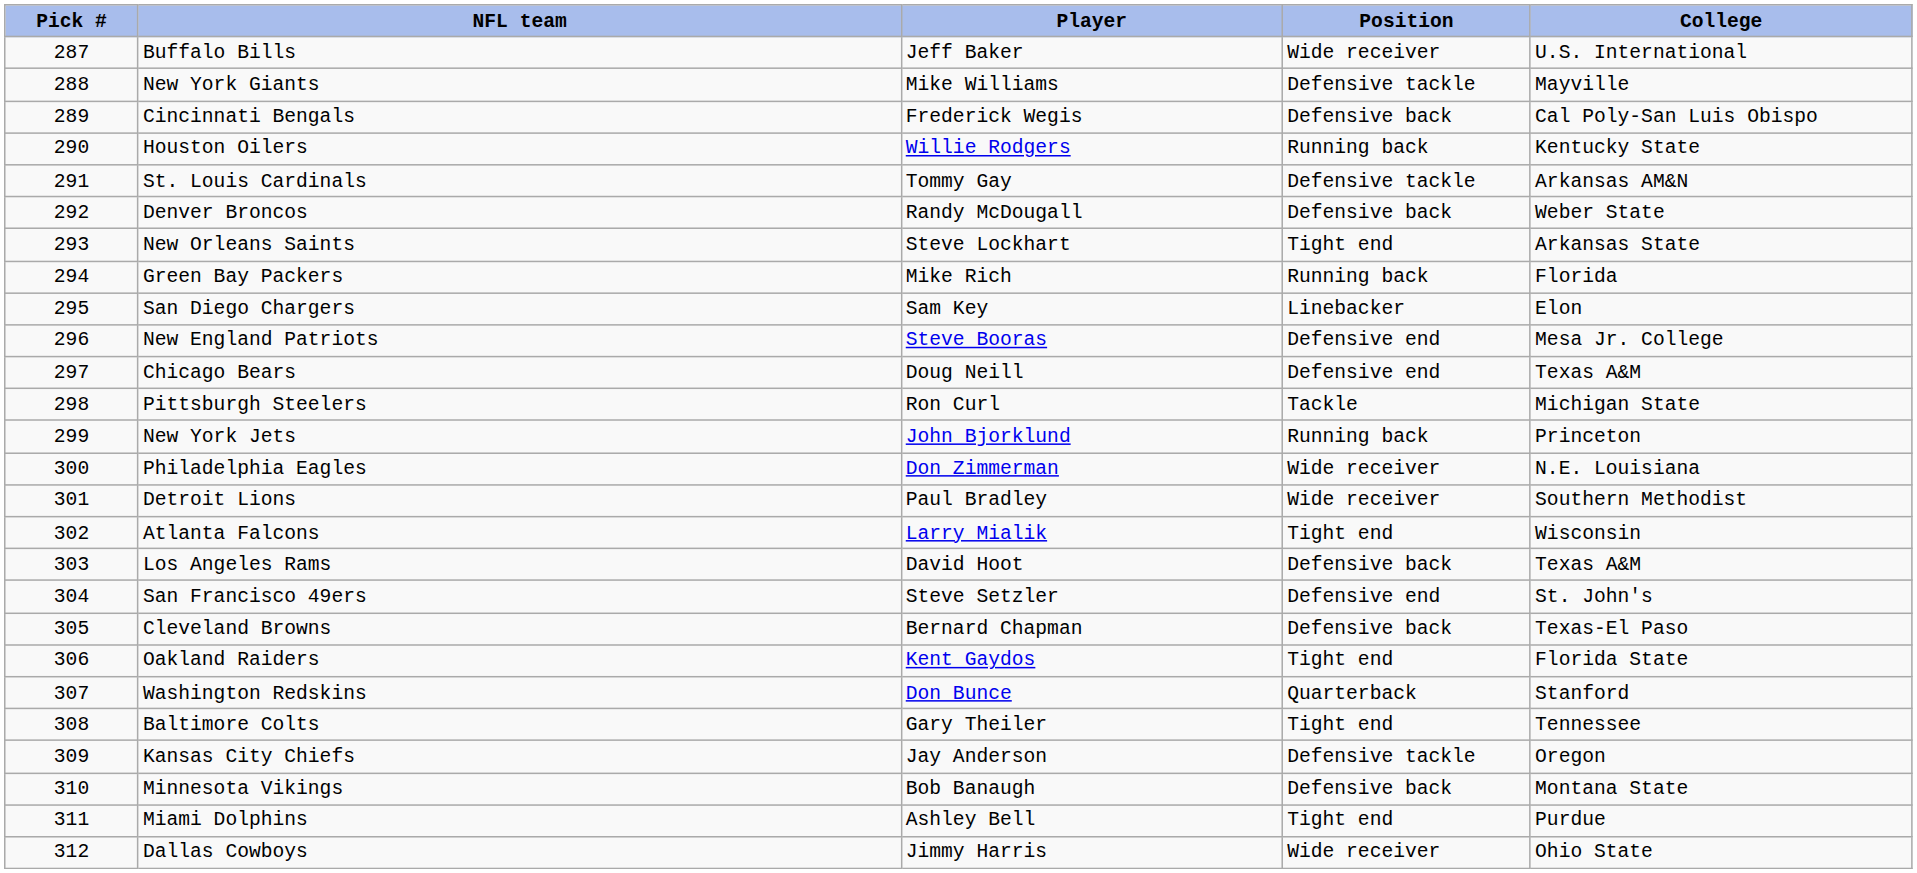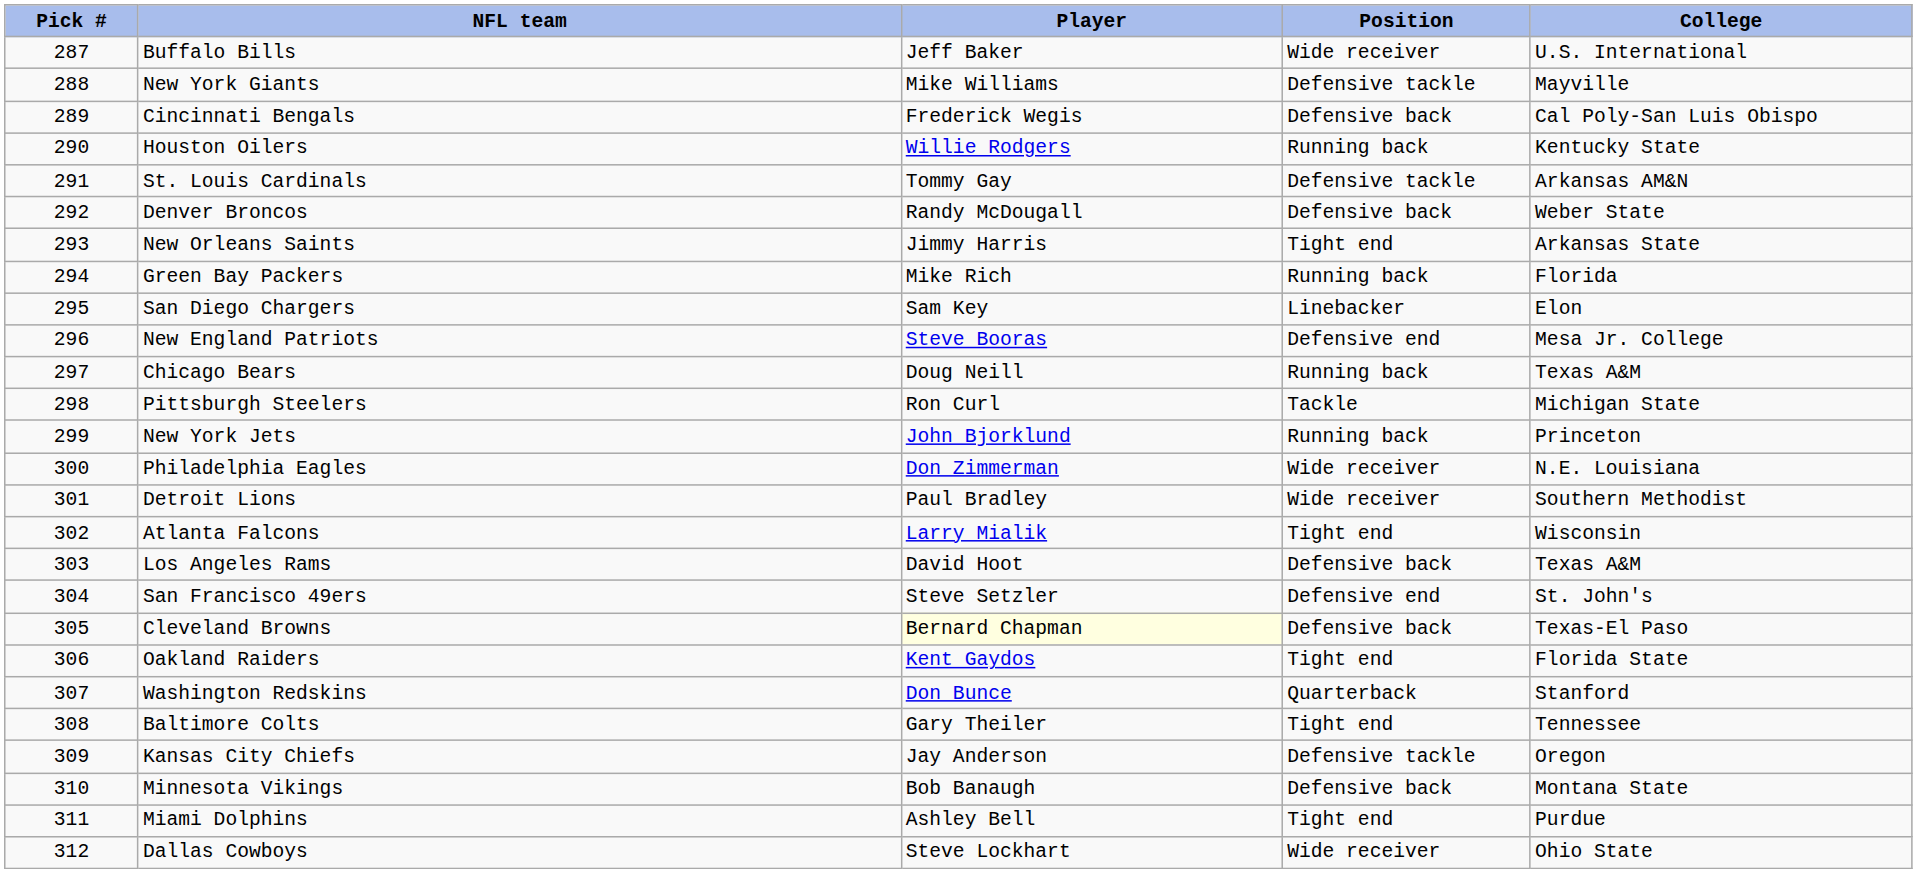 <table class="wikitable sortable sortable" style="width: 100%">
 <tr>
 <th style="background:#A8BDEC;" width=7%>Pick #</th>
 <th width=40% style="background:#A8BDEC;">NFL team</th>
 <th width=20% style="background:#A8BDEC;">Player</th>
 <th width=13% style="background:#A8BDEC;">Position</th>
 <th style="background:#A8BDEC;">College</th>
 </tr>
 <tr>
 <td align=center>287</td>
 <td>Buffalo Bills</td>
 <td>Jeff Baker</td>
 <td>Wide receiver</td>
 <td>U.S. International</td>
 </tr>
 <tr>
 <td align=center>288</td>
 <td>New York Giants</td>
 <td>Mike Williams</td>
 <td>Defensive tackle</td>
 <td>Mayville</td>
 </tr>
 <tr>
 <td align=center>289</td>
 <td>Cincinnati Bengals</td>
 <td>Frederick Wegis</td>
 <td>Defensive back</td>
 <td>Cal Poly-San Luis Obispo</td>
 </tr>
 <tr>
 <td align=center>290</td>
 <td>Houston Oilers</td>
 <td><a href='#'>Willie Rodgers</a></td>
 <td>Running back</td>
 <td>Kentucky State</td>
 </tr>
 <tr>
 <td align=center>291</td>
 <td>St. Louis Cardinals</td>
 <td>Tommy Gay</td>
 <td>Defensive tackle</td>
 <td>Arkansas AM&N</td>
 </tr>
 <tr>
 <td align=center>292</td>
 <td>Denver Broncos</td>
 <td>Randy McDougall</td>
 <td>Defensive back</td>
 <td>Weber State</td>
 </tr>
 <tr>
 <td align=center>293</td>
 <td>New Orleans Saints</td>
-<td>Steve Lockhart</td>
+<td>Jimmy Harris</td>
 <td>Tight end</td>
 <td>Arkansas State</td>
 </tr>
 <tr>
 <td align=center>294</td>
 <td>Green Bay Packers</td>
 <td>Mike Rich</td>
 <td>Running back</td>
 <td>Florida</td>
 </tr>
 <tr>
 <td align=center>295</td>
 <td>San Diego Chargers</td>
 <td>Sam Key</td>
 <td>Linebacker</td>
 <td>Elon</td>
 </tr>
 <tr>
 <td align=center>296</td>
 <td>New England Patriots</td>
 <td><a href='#'>Steve Booras</a></td>
 <td>Defensive end</td>
 <td>Mesa Jr. College</td>
 </tr>
 <tr>
 <td align=center>297</td>
 <td>Chicago Bears</td>
 <td>Doug Neill</td>
-<td>Defensive end</td>
+<td>Running back</td>
 <td>Texas A&M</td>
 </tr>
 <tr>
 <td align=center>298</td>
 <td>Pittsburgh Steelers</td>
 <td>Ron Curl</td>
 <td>Tackle</td>
 <td>Michigan State</td>
 </tr>
 <tr>
 <td align=center>299</td>
 <td>New York Jets</td>
 <td><a href='#'>John Bjorklund</a></td>
 <td>Running back</td>
 <td>Princeton</td>
 </tr>
 <tr>
 <td align=center>300</td>
 <td>Philadelphia Eagles</td>
 <td><a href='#'>Don Zimmerman</a></td>
 <td>Wide receiver</td>
 <td>N.E. Louisiana</td>
 </tr>
 <tr>
 <td align=center>301</td>
 <td>Detroit Lions</td>
 <td>Paul Bradley</td>
 <td>Wide receiver</td>
 <td>Southern Methodist</td>
 </tr>
 <tr>
 <td align=center>302</td>
 <td>Atlanta Falcons</td>
 <td><a href='#'>Larry Mialik</a></td>
 <td>Tight end</td>
 <td>Wisconsin</td>
 </tr>
 <tr>
 <td align=center>303</td>
 <td>Los Angeles Rams</td>
 <td>David Hoot</td>
 <td>Defensive back</td>
 <td>Texas A&M</td>
 </tr>
 <tr>
 <td align=center>304</td>
 <td>San Francisco 49ers</td>
 <td>Steve Setzler</td>
 <td>Defensive end</td>
 <td>St. John's</td>
 </tr>
 <tr>
 <td align=center>305</td>
 <td>Cleveland Browns</td>
-<td>Bernard Chapman</td>
+<td style="background: lightyellow;">Bernard Chapman</td>
 <td>Defensive back</td>
 <td>Texas-El Paso</td>
 </tr>
 <tr>
 <td align=center>306</td>
 <td>Oakland Raiders</td>
 <td><a href='#'>Kent Gaydos</a></td>
 <td>Tight end</td>
 <td>Florida State</td>
 </tr>
 <tr>
 <td align=center>307</td>
 <td>Washington Redskins</td>
 <td><a href='#'>Don Bunce</a></td>
 <td>Quarterback</td>
 <td>Stanford</td>
 </tr>
 <tr>
 <td align=center>308</td>
 <td>Baltimore Colts</td>
 <td>Gary Theiler</td>
 <td>Tight end</td>
 <td>Tennessee</td>
 </tr>
 <tr>
 <td align=center>309</td>
 <td>Kansas City Chiefs</td>
 <td>Jay Anderson</td>
 <td>Defensive tackle</td>
 <td>Oregon</td>
 </tr>
 <tr>
 <td align=center>310</td>
 <td>Minnesota Vikings</td>
 <td>Bob Banaugh</td>
 <td>Defensive back</td>
 <td>Montana State</td>
 </tr>
 <tr>
 <td align=center>311</td>
 <td>Miami Dolphins</td>
 <td>Ashley Bell</td>
 <td>Tight end</td>
 <td>Purdue</td>
 </tr>
 <tr>
 <td align=center>312</td>
 <td>Dallas Cowboys</td>
-<td>Jimmy Harris</td>
+<td>Steve Lockhart</td>
 <td>Wide receiver</td>
 <td>Ohio State</td>
 </tr>
 </table>
